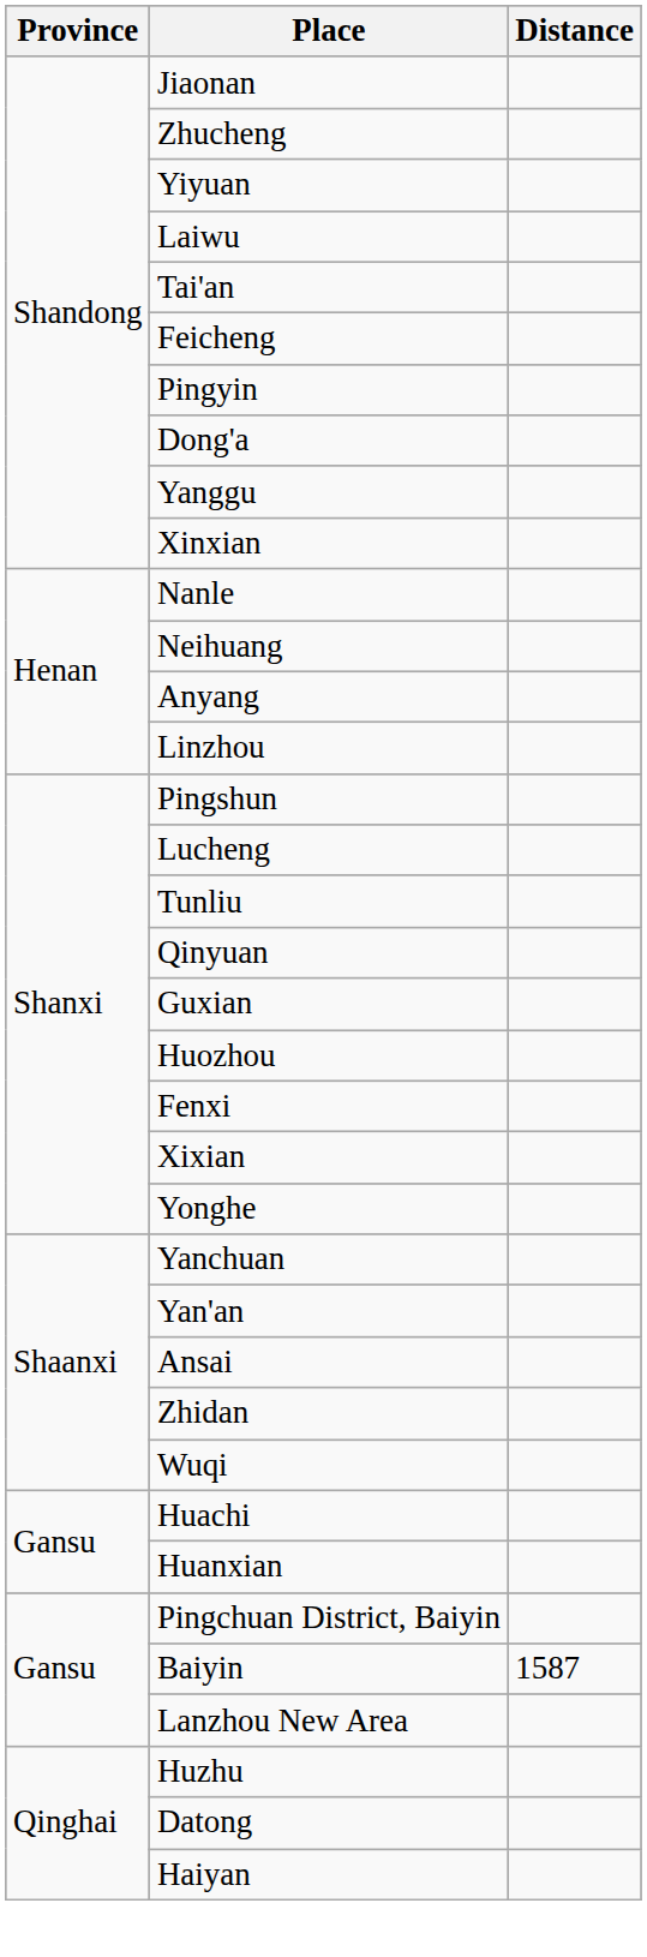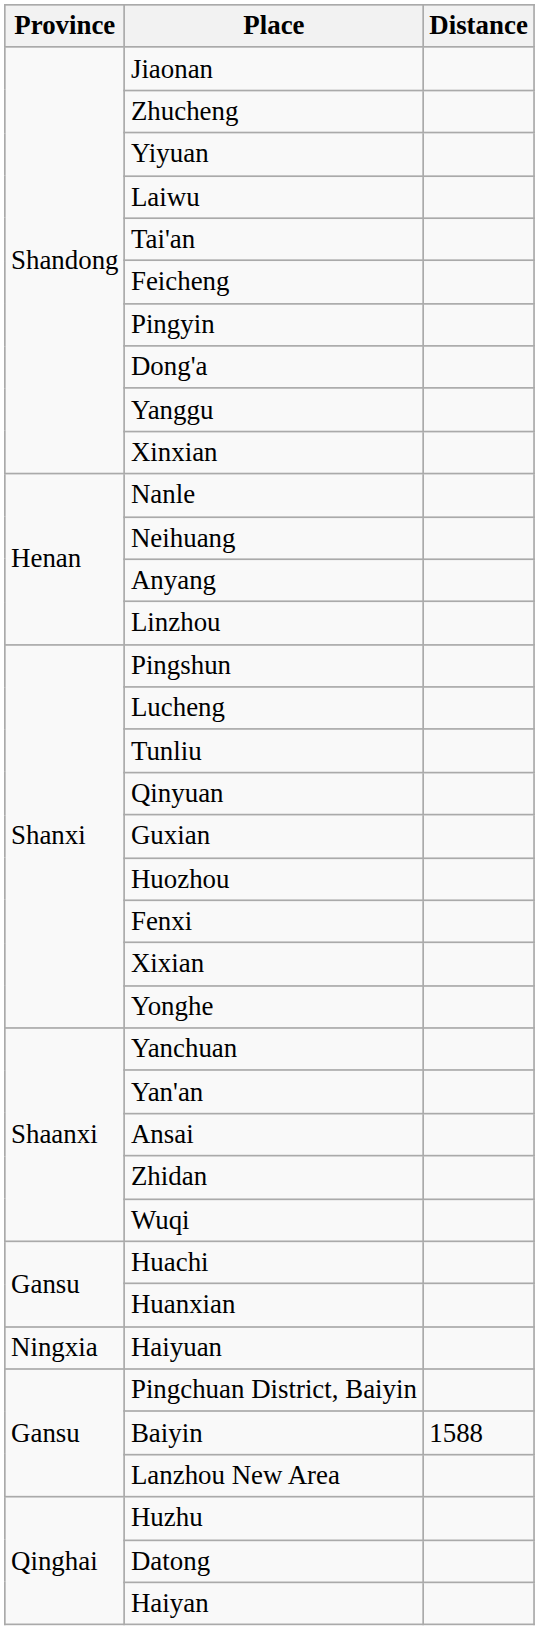 <table class="wikitable">
 <tr>
 <th>Province</th>
 <th>Place</th>
 <th>Distance</th>
 </tr>
 <tr>
 <td rowspan=10>Shandong</td>
 <td>Jiaonan</td>
 <td></td>
 </tr>
 <tr>
 <td>Zhucheng</td>
 <td></td>
 </tr>
 <tr>
 <td>Yiyuan</td>
 <td></td>
 </tr>
 <tr>
 <td>Laiwu</td>
 <td></td>
 </tr>
 <tr>
 <td>Tai'an</td>
 <td></td>
 </tr>
 <tr>
 <td>Feicheng</td>
 <td></td>
 </tr>
 <tr>
 <td>Pingyin</td>
 <td></td>
 </tr>
 <tr>
 <td>Dong'a</td>
 <td></td>
 </tr>
 <tr>
 <td>Yanggu</td>
 <td></td>
 </tr>
 <tr>
 <td>Xinxian</td>
 <td></td>
 </tr>
 <tr>
 <td rowspan = 4>Henan</td>
 <td>Nanle</td>
 <td></td>
 </tr>
 <tr>
 <td>Neihuang</td>
 <td></td>
 </tr>
 <tr>
 <td>Anyang</td>
 <td></td>
 </tr>
 <tr>
 <td>Linzhou</td>
 <td></td>
 </tr>
 <tr>
 <td rowspan=9>Shanxi</td>
 <td>Pingshun</td>
 <td></td>
 </tr>
 <tr>
 <td>Lucheng</td>
 <td></td>
 </tr>
 <tr>
 <td>Tunliu</td>
 <td></td>
 </tr>
 <tr>
 <td>Qinyuan</td>
 <td></td>
 </tr>
 <tr>
 <td>Guxian</td>
 <td></td>
 </tr>
 <tr>
 <td>Huozhou</td>
 <td></td>
 </tr>
 <tr>
 <td>Fenxi</td>
 <td></td>
 </tr>
 <tr>
 <td>Xixian</td>
 <td></td>
 </tr>
 <tr>
 <td>Yonghe</td>
 <td></td>
 </tr>
 <tr>
 <td rowspan=5>Shaanxi</td>
 <td>Yanchuan</td>
 <td></td>
 </tr>
 <tr>
 <td>Yan'an</td>
 <td></td>
 </tr>
 <tr>
 <td>Ansai</td>
 <td></td>
 </tr>
 <tr>
 <td>Zhidan</td>
 <td></td>
 </tr>
 <tr>
 <td>Wuqi</td>
 <td></td>
 </tr>
 <tr>
 <td rowspan=2>Gansu</td>
 <td>Huachi</td>
 <td></td>
 </tr>
 <tr>
 <td>Huanxian</td>
 <td></td>
 </tr>
 <tr>
+<td>Ningxia</td>
+<td>Haiyuan</td>
+<td></td>
+</tr>
+<tr>
 <td rowspan="3">Gansu</td>
 <td>Pingchuan District, Baiyin</td>
 <td></td>
 </tr>
 <tr>
 <td>Baiyin</td>
-<td>1587</td>
+<td>1588</td>
 </tr>
 <tr>
 <td>Lanzhou New Area</td>
 <td></td>
 </tr>
 <tr>
 <td rowspan="3">Qinghai</td>
 <td>Huzhu</td>
 <td></td>
 </tr>
 <tr>
 <td>Datong</td>
 <td></td>
 </tr>
 <tr>
 <td>Haiyan</td>
 <td></td>
 </tr>
 </table>
